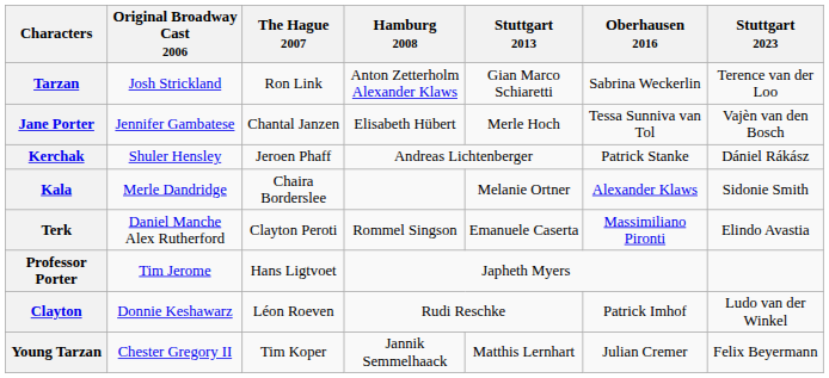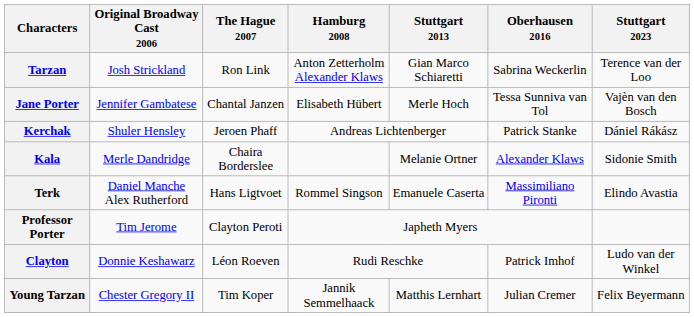 <table class="wikitable" style="text-align:center">
 <tr>
 <th colspan="1">Characters</th>
 <th>Original Broadway Cast<br><small>2006</small></th>
 <th colspan="1">The Hague<br><small>2007</small></th>
 <th colspan="1">Hamburg<br><small>2008</small></th>
 <th colspan="1">Stuttgart<br><small>2013</small></th>
 <th colspan="1">Oberhausen<br><small>2016</small></th>
 <th colspan="1">Stuttgart<br><small>2023</small></th>
 </tr>
 <tr>
 <th><a href='#'>Tarzan</a></th>
 <td><a href='#'>Josh Strickland</a></td>
 <td>Ron Link</td>
 <td>Anton Zetterholm<br><a href='#'>Alexander Klaws</a></td>
 <td>Gian Marco Schiaretti</td>
 <td>Sabrina Weckerlin</td>
 <td>Terence van der Loo</td>
 </tr>
 <tr>
 <th><a href='#'>Jane Porter</a></th>
 <td><a href='#'>Jennifer Gambatese</a></td>
 <td>Chantal Janzen</td>
 <td>Elisabeth Hübert</td>
 <td>Merle Hoch</td>
 <td>Tessa Sunniva van Tol</td>
 <td>Vajèn van den Bosch</td>
 </tr>
 <tr>
 <th><a href='#'>Kerchak</a></th>
 <td><a href='#'>Shuler Hensley</a></td>
 <td>Jeroen Phaff</td>
 <td colspan="2">Andreas Lichtenberger</td>
 <td>Patrick Stanke</td>
 <td>Dániel Rákász</td>
 </tr>
 <tr>
 <th><a href='#'>Kala</a></th>
 <td><a href='#'>Merle Dandridge</a></td>
 <td>Chaira Borderslee</td>
 <td></td>
 <td>Melanie Ortner</td>
 <td><a href='#'>Alexander Klaws</a></td>
 <td>Sidonie Smith</td>
 </tr>
 <tr>
 <th>Terk</th>
 <td><a href='#'>Daniel Manche</a><br>Alex Rutherford</td>
-<td>Clayton Peroti</td>
+<td>Hans Ligtvoet</td>
 <td>Rommel Singson</td>
 <td>Emanuele Caserta</td>
 <td><a href='#'>Massimiliano Pironti</a></td>
 <td>Elindo Avastia</td>
 </tr>
 <tr>
 <th>Professor Porter</th>
 <td><a href='#'>Tim Jerome</a></td>
-<td>Hans Ligtvoet</td>
+<td>Clayton Peroti</td>
 <td colspan="3">Japheth Myers</td>
 </tr>
 <tr>
 <th><a href='#'>Clayton</a></th>
 <td><a href='#'>Donnie Keshawarz</a></td>
 <td>Léon Roeven</td>
 <td colspan="2">Rudi Reschke</td>
 <td>Patrick Imhof</td>
 <td>Ludo van der Winkel</td>
 </tr>
 <tr>
 <th>Young Tarzan</th>
 <td><a href='#'>Chester Gregory II</a></td>
 <td>Tim Koper</td>
 <td>Jannik Semmelhaack</td>
 <td>Matthis Lernhart</td>
 <td>Julian Cremer</td>
 <td>Felix Beyermann</td>
 </tr>
 </table>
